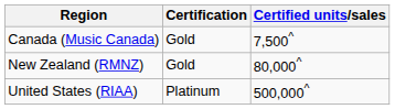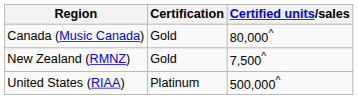 <table class="wikitable">
 <tr>
 <th>Region</th>
 <th>Certification</th>
 <th><a href='#'>Certified units</a>/sales</th>
 </tr>
 <tr>
 <td>Canada (<a href='#'>Music Canada</a>)</td>
 <td>Gold</td>
-<td>7,500<sup>^</sup></td>
+<td>80,000<sup>^</sup></td>
 </tr>
 <tr>
 <td>New Zealand (<a href='#'>RMNZ</a>)</td>
 <td>Gold</td>
-<td>80,000<sup>^</sup></td>
+<td>7,500<sup>^</sup></td>
 </tr>
 <tr>
 <td>United States (<a href='#'>RIAA</a>)</td>
 <td>Platinum</td>
 <td>500,000<sup>^</sup></td>
 </tr>
 </table>
